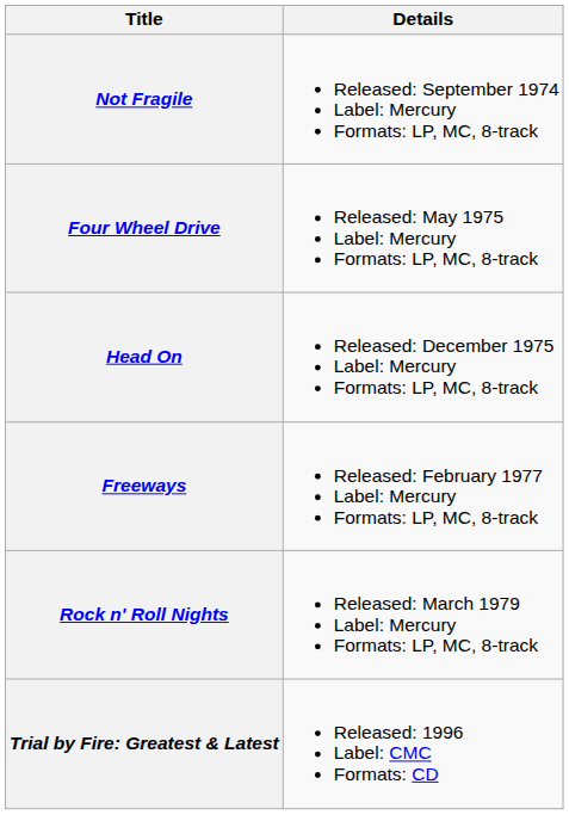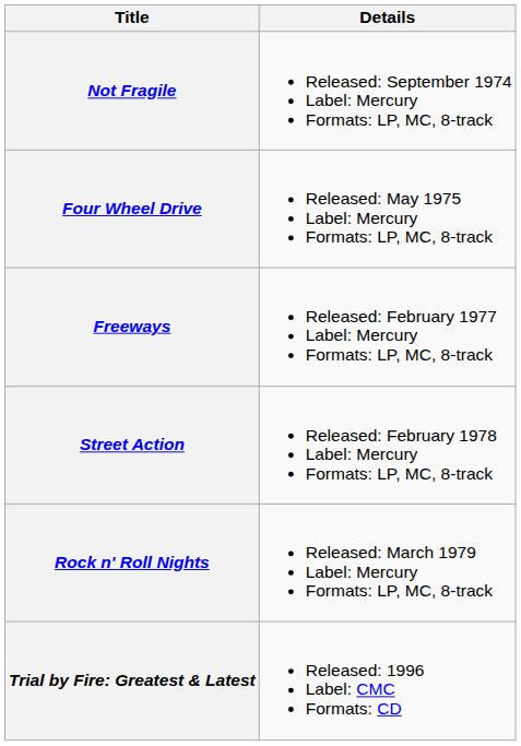 <table class="wikitable">
 <tr>
 <th>Title</th>
 <th>Details</th>
 </tr>
 <tr>
 <th><em><a href='#'>Not Fragile</a></em></th>
 <td><br><ul><li>Released: September 1974</li><li>Label: Mercury</li><li>Formats: LP, MC, 8-track</li></ul></td>
 </tr>
 <tr>
 <th><em><a href='#'>Four Wheel Drive</a></em></th>
 <td><br><ul><li>Released: May 1975</li><li>Label: Mercury</li><li>Formats: LP, MC, 8-track</li></ul></td>
 </tr>
 <tr>
-<th><em><a href='#'>Head On</a></em></th>
-<td><br><ul><li>Released: December 1975</li><li>Label: Mercury</li><li>Formats: LP, MC, 8-track</li></ul></td>
+<th><em><a href='#'>Freeways</a></em></th>
+<td><br><ul><li>Released: February 1977</li><li>Label: Mercury</li><li>Formats: LP, MC, 8-track</li></ul></td>
 </tr>
 <tr>
-<th><em><a href='#'>Freeways</a></em></th>
-<td><br><ul><li>Released: February 1977</li><li>Label: Mercury</li><li>Formats: LP, MC, 8-track</li></ul></td>
+<th><em><a href='#'>Street Action</a></em></th>
+<td><br><ul><li>Released: February 1978</li><li>Label: Mercury</li><li>Formats: LP, MC, 8-track</li></ul></td>
 </tr>
 <tr>
 <th><em><a href='#'>Rock n' Roll Nights</a></em></th>
 <td><br><ul><li>Released: March 1979</li><li>Label: Mercury</li><li>Formats: LP, MC, 8-track</li></ul></td>
 </tr>
 <tr>
 <th><em>Trial by Fire: Greatest & Latest</em></th>
 <td><br><ul><li>Released: 1996</li><li>Label: <a href='#'>CMC</a></li><li>Formats: <a href='#'>CD</a></li></ul></td>
 </tr>
 </table>
